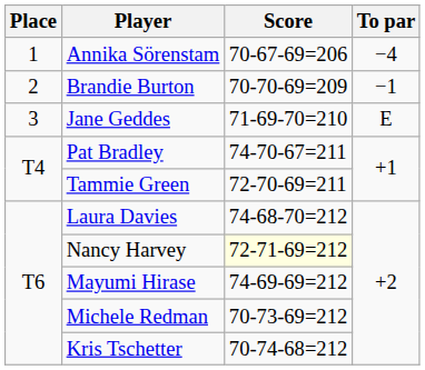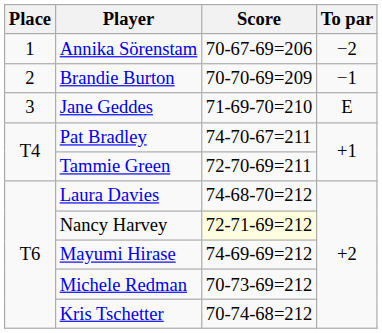 <table class="wikitable">
 <tr>
 <th>Place</th>
 <th>Player</th>
 <th>Score</th>
 <th>To par</th>
 </tr>
 <tr>
 <td align=center>1</td>
 <td> <a href='#'>Annika Sörenstam</a></td>
 <td>70-67-69=206</td>
-<td align=center>−4</td>
+<td align=center>−2</td>
 </tr>
 <tr>
 <td align=center>2</td>
 <td> <a href='#'>Brandie Burton</a></td>
 <td>70-70-69=209</td>
 <td align=center>−1</td>
 </tr>
 <tr>
 <td align=center>3</td>
 <td> <a href='#'>Jane Geddes</a></td>
 <td>71-69-70=210</td>
 <td align=center>E</td>
 </tr>
 <tr>
 <td rowspan=2 align=center>T4</td>
 <td> <a href='#'>Pat Bradley</a></td>
 <td>74-70-67=211</td>
 <td rowspan=2 align=center>+1</td>
 </tr>
 <tr>
 <td> <a href='#'>Tammie Green</a></td>
 <td>72-70-69=211</td>
 </tr>
 <tr>
 <td rowspan=5 align=center>T6</td>
 <td> <a href='#'>Laura Davies</a></td>
 <td>74-68-70=212</td>
 <td align=center rowspan=5>+2</td>
 </tr>
 <tr>
 <td> Nancy Harvey</td>
 <td style="background: lightyellow;">72-71-69=212</td>
 </tr>
 <tr>
 <td> <a href='#'>Mayumi Hirase</a></td>
 <td>74-69-69=212</td>
 </tr>
 <tr>
 <td> <a href='#'>Michele Redman</a></td>
 <td>70-73-69=212</td>
 </tr>
 <tr>
 <td> <a href='#'>Kris Tschetter</a></td>
 <td>70-74-68=212</td>
 </tr>
 </table>
